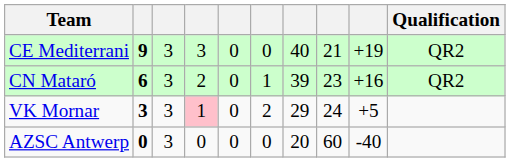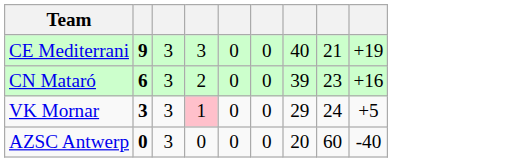 <table class="wikitable" style="text-align:center;">
 <tr>
 <th>Team</th>
 <th></th>
 <th width=20></th>
 <th width=20></th>
 <th width=20></th>
 <th width=20></th>
 <th width=20></th>
 <th width=20></th>
 <th width=20></th>
-<th>Qualification</th>
 </tr>
 <tr style="background-color:#ccffcc;">
 <td style="text-align:left;"> <a href='#'>CE Mediterrani</a></td>
 <td><strong>9</strong></td>
 <td>3</td>
 <td>3</td>
 <td>0</td>
 <td>0</td>
 <td>40</td>
 <td>21</td>
 <td>+19</td>
-<td>QR2</td>
 </tr>
 <tr style="background-color:#ccffcc;">
 <td style="text-align:left;"> <a href='#'>CN Mataró</a></td>
 <td><strong>6</strong></td>
 <td>3</td>
 <td>2</td>
 <td>0</td>
-<td>1</td>
+<td>0</td>
 <td>39</td>
 <td>23</td>
 <td>+16</td>
-<td>QR2</td>
 </tr>
 <tr>
 <td style="text-align:left;"> <a href='#'>VK Mornar</a></td>
 <td><strong>3</strong></td>
 <td>3</td>
 <td style="background: pink;">1</td>
 <td>0</td>
-<td>2</td>
+<td>0</td>
 <td>29</td>
 <td>24</td>
 <td>+5</td>
-<td></td>
 </tr>
 <tr>
 <td style="text-align:left;"> <a href='#'>AZSC Antwerp</a></td>
 <td><strong>0</strong></td>
 <td>3</td>
 <td>0</td>
 <td>0</td>
 <td>0</td>
 <td>20</td>
 <td>60</td>
 <td>-40</td>
-<td></td>
 </tr>
 </table>
